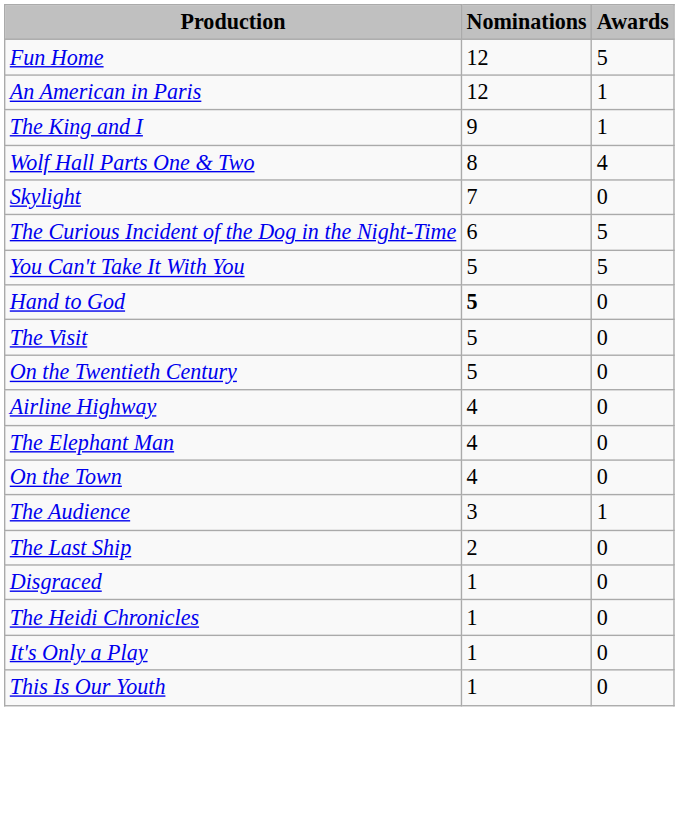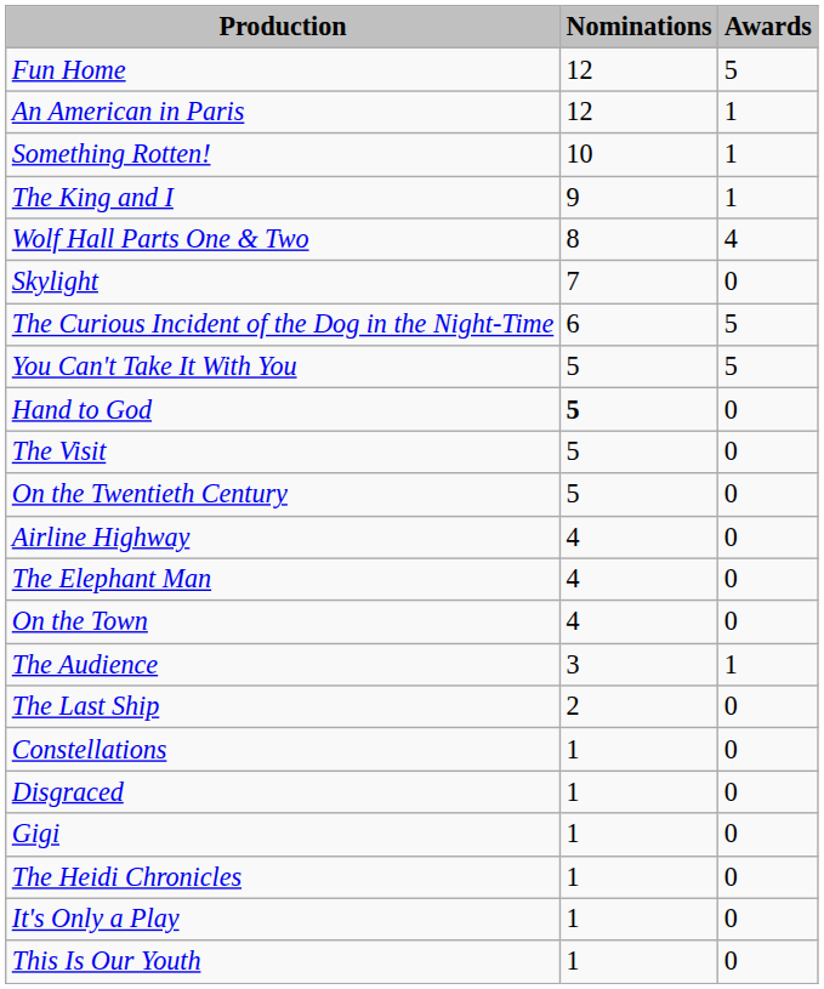 <table class="wikitable sortable">
 <tr>
 <th style="background:silver;">Production</th>
 <th style="background:silver;">Nominations</th>
 <th style="background:silver;">Awards</th>
 </tr>
 <tr>
 <td><em><a href='#'>Fun Home</a></em></td>
 <td>12</td>
 <td>5</td>
 </tr>
 <tr>
 <td data-sort-value="American In Paris, An (musical)"><em><a href='#'>An American in Paris</a></em></td>
 <td>12</td>
+<td>1</td>
+</tr>
+<tr>
+<td><em><a href='#'>Something Rotten!</a></em></td>
+<td>10</td>
 <td>1</td>
 </tr>
 <tr>
 <td data-sort-value="King And I, The"><em><a href='#'>The King and I</a></em></td>
 <td>9</td>
 <td>1</td>
 </tr>
 <tr>
 <td><em><a href='#'>Wolf Hall Parts One & Two</a></em></td>
 <td>8</td>
 <td>4</td>
 </tr>
 <tr>
 <td><em><a href='#'>Skylight</a></em></td>
 <td>7</td>
 <td>0</td>
 </tr>
 <tr>
 <td data-sort-value="Curious Incident Of The Dog In The Night-Time, The (play)"><em><a href='#'>The Curious Incident of the Dog in the Night-Time</a></em></td>
 <td>6</td>
 <td>5</td>
 </tr>
 <tr>
 <td><em><a href='#'>You Can't Take It With You</a></em></td>
 <td>5</td>
 <td>5</td>
 </tr>
 <tr>
 <td><em><a href='#'>Hand to God</a></em></td>
 <td><strong>5</strong></td>
 <td>0</td>
 </tr>
 <tr>
 <td data-sort-value="Visit, The (musical)"><em><a href='#'>The Visit</a></em></td>
 <td>5</td>
 <td>0</td>
 </tr>
 <tr>
 <td><em><a href='#'>On the Twentieth Century</a></em></td>
 <td>5</td>
 <td>0</td>
 </tr>
 <tr>
 <td><em><a href='#'>Airline Highway</a></em></td>
 <td>4</td>
 <td>0</td>
 </tr>
 <tr>
 <td data-sort-value="Elephant Man, The (play)"><em><a href='#'>The Elephant Man</a></em></td>
 <td>4</td>
 <td>0</td>
 </tr>
 <tr>
 <td><em><a href='#'>On the Town</a></em></td>
 <td>4</td>
 <td>0</td>
 </tr>
 <tr>
 <td data-sort-value="Audience, The (2013 play)"><em><a href='#'>The Audience</a></em></td>
 <td>3</td>
 <td>1</td>
 </tr>
 <tr>
 <td data-sort-value="Last Ship, The (musical)"><em><a href='#'>The Last Ship</a></em></td>
 <td>2</td>
 <td>0</td>
 </tr>
 <tr>
+<td><em><a href='#'>Constellations</a></em></td>
+<td>1</td>
+<td>0</td>
+</tr>
+<tr>
 <td><em><a href='#'>Disgraced</a></em></td>
+<td>1</td>
+<td>0</td>
+</tr>
+<tr>
+<td><em><a href='#'>Gigi</a></em></td>
 <td>1</td>
 <td>0</td>
 </tr>
 <tr>
 <td data-sort-value="Heidi Chronicles, The"><em><a href='#'>The Heidi Chronicles</a></em></td>
 <td>1</td>
 <td>0</td>
 </tr>
 <tr>
 <td><em><a href='#'>It's Only a Play</a></em></td>
 <td>1</td>
 <td>0</td>
 </tr>
 <tr>
 <td><em><a href='#'>This Is Our Youth</a></em></td>
 <td>1</td>
 <td>0</td>
 </tr>
 </table>
